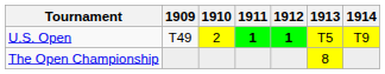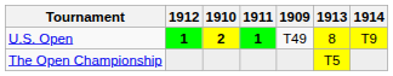 <table class="wikitable" style="font-size:95%;text-align:center;">
 <tr>
 <th>Tournament</th>
-<th>1909</th>
+<th>1912</th>
 <th>1910</th>
 <th>1911</th>
-<th>1912</th>
+<th>1909</th>
 <th>1913</th>
 <th>1914</th>
 </tr>
 <tr>
 <td align=left><a href='#'>U.S. Open</a></td>
+<td style="background:lime;"><strong>1</strong></td>
+<td style="background:yellow;"><strong>2</strong></td>
+<td style="background:lime;"><strong>1</strong></td>
 <td>T49</td>
-<td style="background:yellow;">2</td>
-<td style="background:lime;"><strong>1</strong></td>
-<td style="background:lime;"><strong>1</strong></td>
-<td style="background:yellow;">T5</td>
+<td style="background:yellow;">8</td>
 <td style="background:yellow;">T9</td>
 </tr>
 <tr>
 <td align=left><a href='#'>The Open Championship</a></td>
 <td style="background:#eeeeee;"></td>
 <td style="background:#eeeeee;"></td>
 <td style="background:#eeeeee;"></td>
 <td style="background:#eeeeee;"></td>
-<td style="background:yellow;">8</td>
+<td style="background:yellow;">T5</td>
 <td style="background:#eeeeee;"></td>
 </tr>
 </table>
